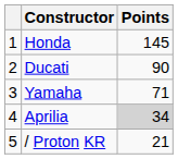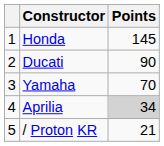 <table class="wikitable" style="font-size: 95%;">
 <tr>
 <th></th>
 <th>Constructor</th>
 <th>Points</th>
 </tr>
 <tr>
 <td align=center>1</td>
 <td> <a href='#'>Honda</a></td>
 <td align=right>145</td>
 </tr>
 <tr>
 <td align=center>2</td>
 <td> <a href='#'>Ducati</a></td>
 <td align=right>90</td>
 </tr>
 <tr>
 <td align=center>3</td>
 <td> <a href='#'>Yamaha</a></td>
-<td align=right>71</td>
+<td align=right>70</td>
 </tr>
 <tr>
 <td align=center>4</td>
 <td> <a href='#'>Aprilia</a></td>
 <td align=right style="background: lightgrey;">34</td>
 </tr>
 <tr>
 <td align=center>5</td>
 <td>/ <a href='#'>Proton</a> <a href='#'>KR</a></td>
 <td align=right>21</td>
 </tr>
 </table>
